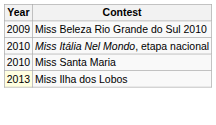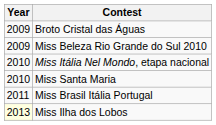 <table class="wikitable" style="font-size: 95%;">
 <tr>
 <th>Year</th>
 <th>Contest</th>
+</tr>
+<tr>
+<td>2009</td>
+<td>Broto Cristal das Águas</td>
 </tr>
 <tr>
 <td>2009</td>
 <td>Miss Beleza Rio Grande do Sul 2010</td>
 </tr>
 <tr>
 <td>2010</td>
 <td><em>Miss Itália Nel Mondo</em>, etapa nacional</td>
 </tr>
 <tr>
 <td>2010</td>
 <td>Miss Santa Maria</td>
 </tr>
 <tr>
+<td>2011</td>
+<td>Miss Brasil Itália Portugal </td>
+</tr>
+<tr>
 <td style="background: lightyellow;">2013</td>
 <td>Miss Ilha dos Lobos</td>
 </tr>
 </table>
